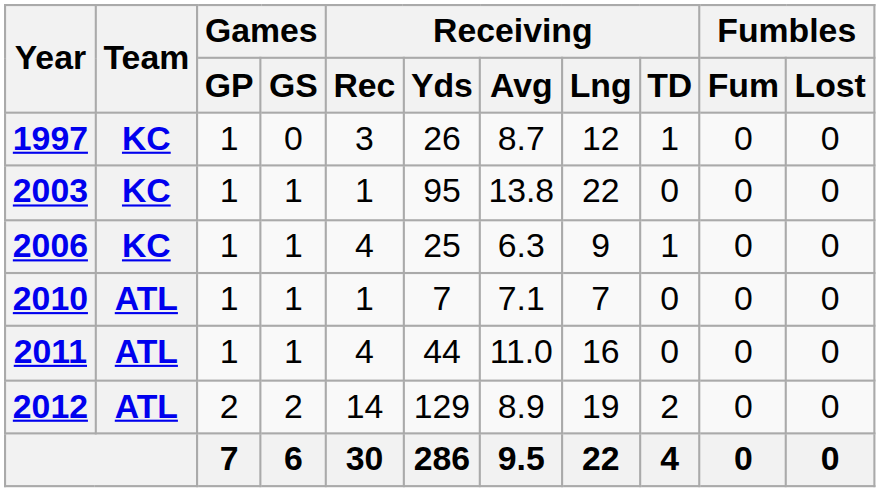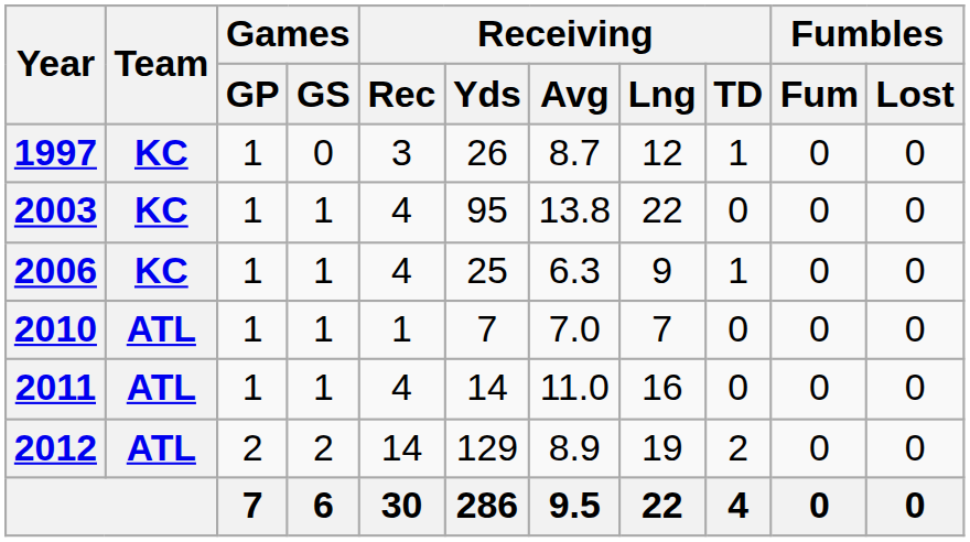 <table class="wikitable" style="text-align: center;">
 <tr>
 <th rowspan="2">Year</th>
 <th rowspan="2">Team</th>
 <th colspan="2">Games</th>
 <th colspan="5">Receiving</th>
 <th colspan="2">Fumbles</th>
 </tr>
 <tr>
 <th>GP</th>
 <th>GS</th>
 <th>Rec</th>
 <th>Yds</th>
 <th>Avg</th>
 <th>Lng</th>
 <th>TD</th>
 <th>Fum</th>
 <th>Lost</th>
 </tr>
 <tr>
 <th><a href='#'>1997</a></th>
 <th><a href='#'>KC</a></th>
 <td>1</td>
 <td>0</td>
 <td>3</td>
 <td>26</td>
 <td>8.7</td>
 <td>12</td>
 <td>1</td>
 <td>0</td>
 <td>0</td>
 </tr>
 <tr>
 <th><a href='#'>2003</a></th>
 <th><a href='#'>KC</a></th>
 <td>1</td>
 <td>1</td>
-<td>1</td>
+<td>4</td>
 <td>95</td>
 <td>13.8</td>
 <td>22</td>
 <td>0</td>
 <td>0</td>
 <td>0</td>
 </tr>
 <tr>
 <th><a href='#'>2006</a></th>
 <th><a href='#'>KC</a></th>
 <td>1</td>
 <td>1</td>
 <td>4</td>
 <td>25</td>
 <td>6.3</td>
 <td>9</td>
 <td>1</td>
 <td>0</td>
 <td>0</td>
 </tr>
 <tr>
 <th><a href='#'>2010</a></th>
 <th><a href='#'>ATL</a></th>
 <td>1</td>
 <td>1</td>
 <td>1</td>
 <td>7</td>
-<td>7.1</td>
+<td>7.0</td>
 <td>7</td>
 <td>0</td>
 <td>0</td>
 <td>0</td>
 </tr>
 <tr>
 <th><a href='#'>2011</a></th>
 <th><a href='#'>ATL</a></th>
 <td>1</td>
 <td>1</td>
 <td>4</td>
-<td>44</td>
+<td>14</td>
 <td>11.0</td>
 <td>16</td>
 <td>0</td>
 <td>0</td>
 <td>0</td>
 </tr>
 <tr>
 <th><a href='#'>2012</a></th>
 <th><a href='#'>ATL</a></th>
 <td>2</td>
 <td>2</td>
 <td>14</td>
 <td>129</td>
 <td>8.9</td>
 <td>19</td>
 <td>2</td>
 <td>0</td>
 <td>0</td>
 </tr>
 <tr>
 <th colspan="2"></th>
 <th>7</th>
 <th>6</th>
 <th>30</th>
 <th>286</th>
 <th>9.5</th>
 <th>22</th>
 <th>4</th>
 <th>0</th>
 <th>0</th>
 </tr>
 </table>
